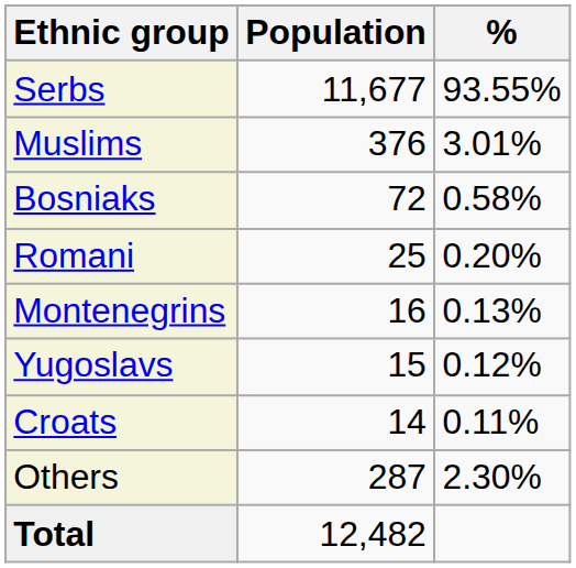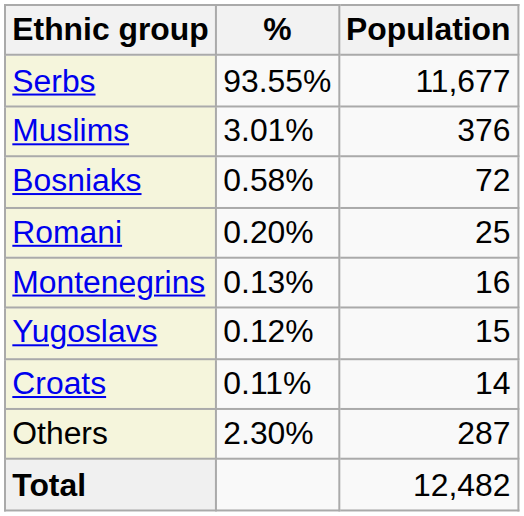 <table class="wikitable">
 <tr>
 <th>Ethnic group</th>
+<th>%</th>
 <th>Population</th>
-<th>%</th>
 </tr>
 <tr>
 <td style="background:#F5F5DC;"><a href='#'>Serbs</a></td>
+<td>93.55%</td>
 <td align="right">11,677</td>
-<td>93.55%</td>
 </tr>
 <tr>
 <td style="background:#F5F5DC;"><a href='#'>Muslims</a></td>
+<td>3.01%</td>
 <td align="right">376</td>
-<td>3.01%</td>
 </tr>
 <tr>
 <td style="background:#F5F5DC;"><a href='#'>Bosniaks</a></td>
+<td>0.58%</td>
 <td align="right">72</td>
-<td>0.58%</td>
 </tr>
 <tr>
 <td style="background:#F5F5DC;"><a href='#'>Romani</a></td>
+<td>0.20%</td>
 <td align="right">25</td>
-<td>0.20%</td>
 </tr>
 <tr>
 <td style="background:#F5F5DC;"><a href='#'>Montenegrins</a></td>
+<td>0.13%</td>
 <td align="right">16</td>
-<td>0.13%</td>
 </tr>
 <tr>
 <td style="background:#F5F5DC;"><a href='#'>Yugoslavs</a></td>
+<td>0.12%</td>
 <td align="right">15</td>
-<td>0.12%</td>
 </tr>
 <tr>
 <td style="background:#F5F5DC;"><a href='#'>Croats</a></td>
+<td>0.11%</td>
 <td align="right">14</td>
-<td>0.11%</td>
 </tr>
 <tr>
 <td style="background:#F5F5DC;">Others</td>
+<td>2.30%</td>
 <td align="right">287</td>
-<td>2.30%</td>
 </tr>
 <tr>
 <td style="background:#F0F0F0;"><strong>Total</strong></td>
+<td></td>
 <td align="right">12,482</td>
-<td></td>
 </tr>
 </table>
